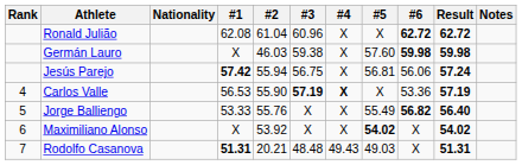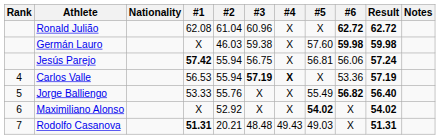 <table class="wikitable sortable" style="text-align:center">
 <tr>
 <th>Rank</th>
 <th>Athlete</th>
 <th>Nationality</th>
 <th>#1</th>
 <th>#2</th>
 <th>#3</th>
 <th>#4</th>
 <th>#5</th>
 <th>#6</th>
 <th>Result</th>
 <th>Notes</th>
 </tr>
 <tr>
 <td></td>
 <td align=left><a href='#'>Ronald Julião</a></td>
 <td align=left></td>
 <td>62.08</td>
 <td>61.04</td>
 <td>60.96</td>
 <td>X</td>
 <td>X</td>
 <td><strong>62.72</strong></td>
 <td><strong>62.72</strong></td>
 <td></td>
 </tr>
 <tr>
 <td></td>
 <td align=left><a href='#'>Germán Lauro</a></td>
 <td align=left></td>
 <td>X</td>
 <td>46.03</td>
 <td>59.38</td>
 <td>X</td>
 <td>57.60</td>
 <td><strong>59.98</strong></td>
 <td><strong>59.98</strong></td>
 <td></td>
 </tr>
 <tr>
 <td></td>
 <td align=left><a href='#'>Jesús Parejo</a></td>
 <td align=left></td>
 <td><strong>57.42</strong></td>
 <td>55.94</td>
 <td>56.75</td>
 <td>X</td>
 <td>56.81</td>
 <td>56.06</td>
 <td><strong>57.24</strong></td>
 <td></td>
 </tr>
 <tr>
 <td>4</td>
 <td align=left><a href='#'>Carlos Valle</a></td>
 <td align=left></td>
 <td>56.53</td>
-<td>55.90</td>
+<td>55.94</td>
 <td><strong>57.19</strong></td>
 <td><strong>X</strong></td>
 <td>X</td>
 <td>53.36</td>
 <td><strong>57.19</strong></td>
 <td></td>
 </tr>
 <tr>
 <td>5</td>
 <td align=left><a href='#'>Jorge Balliengo</a></td>
 <td align=left></td>
 <td>53.33</td>
 <td>55.76</td>
 <td>X</td>
 <td>X</td>
 <td>55.49</td>
 <td><strong>56.82</strong></td>
 <td><strong>56.40</strong></td>
 <td></td>
 </tr>
 <tr>
 <td>6</td>
 <td align=left><a href='#'>Maximiliano Alonso</a></td>
 <td align=left></td>
 <td>X</td>
-<td>53.92</td>
+<td>52.92</td>
 <td>X</td>
 <td>X</td>
 <td><strong>54.02</strong></td>
 <td>X</td>
 <td><strong>54.02</strong></td>
 <td></td>
 </tr>
 <tr>
 <td>7</td>
 <td align=left><a href='#'>Rodolfo Casanova</a></td>
 <td align=left></td>
 <td><strong>51.31</strong></td>
 <td>20.21</td>
 <td>48.48</td>
 <td>49.43</td>
 <td>49.03</td>
 <td>X</td>
 <td><strong>51.31</strong></td>
 <td></td>
 </tr>
 </table>
